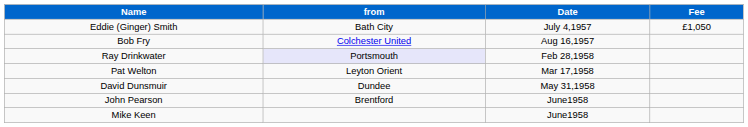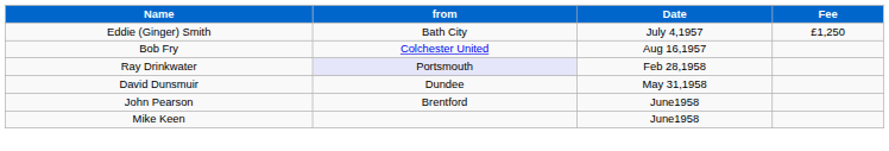 <table class="wikitable" style="text-align:center; font-size:90%; width:90%;">
 <tr>
 <th style="background:#0066CC; color:#FFFFFF; text-align:center;"><strong>Name</strong></th>
 <th style="background:#0066CC; color:#FFFFFF; text-align:center;">from</th>
 <th style="background:#0066CC; color:#FFFFFF; text-align:center;">Date</th>
 <th style="background:#0066CC;color:#FFFFFF">Fee</th>
 </tr>
 <tr>
 <td>Eddie (Ginger) Smith</td>
 <td>Bath City</td>
 <td>July 4,1957</td>
-<td>£1,050</td>
+<td>£1,250</td>
 </tr>
 <tr>
 <td>Bob Fry</td>
 <td><a href='#'>Colchester United</a></td>
 <td>Aug 16,1957</td>
 <td></td>
 </tr>
 <tr>
 <td>Ray Drinkwater</td>
 <td style="background: lavender;">Portsmouth</td>
 <td>Feb 28,1958</td>
-<td></td>
-</tr>
-<tr>
-<td>Pat Welton</td>
-<td>Leyton Orient</td>
-<td>Mar 17,1958</td>
 <td></td>
 </tr>
 <tr>
 <td>David Dunsmuir</td>
 <td>Dundee</td>
 <td>May 31,1958</td>
 <td></td>
 </tr>
 <tr>
 <td>John Pearson</td>
 <td>Brentford</td>
 <td>June1958</td>
 <td></td>
 </tr>
 <tr>
 <td>Mike Keen</td>
 <td></td>
 <td>June1958</td>
 <td></td>
 </tr>
 </table>
